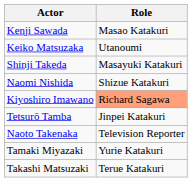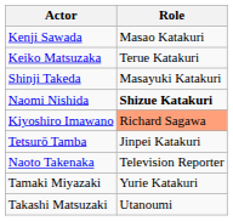 <table class="wikitable">
 <tr>
 <th>Actor</th>
 <th>Role</th>
 </tr>
 <tr>
 <td><a href='#'>Kenji Sawada</a></td>
 <td>Masao Katakuri</td>
 </tr>
 <tr>
 <td><a href='#'>Keiko Matsuzaka</a></td>
-<td>Utanoumi</td>
+<td>Terue Katakuri</td>
 </tr>
 <tr>
 <td><a href='#'>Shinji Takeda</a></td>
 <td>Masayuki Katakuri</td>
 </tr>
 <tr>
 <td><a href='#'>Naomi Nishida</a></td>
-<td>Shizue Katakuri</td>
+<td><strong>Shizue Katakuri</strong></td>
 </tr>
 <tr>
 <td><a href='#'>Kiyoshiro Imawano</a></td>
 <td style="background: lightsalmon;">Richard Sagawa</td>
 </tr>
 <tr>
 <td><a href='#'>Tetsurō Tamba</a></td>
 <td>Jinpei Katakuri</td>
 </tr>
 <tr>
 <td><a href='#'>Naoto Takenaka</a></td>
 <td>Television Reporter</td>
 </tr>
 <tr>
 <td>Tamaki Miyazaki</td>
 <td>Yurie Katakuri</td>
 </tr>
 <tr>
 <td>Takashi Matsuzaki</td>
-<td>Terue Katakuri</td>
+<td>Utanoumi</td>
 </tr>
 </table>
